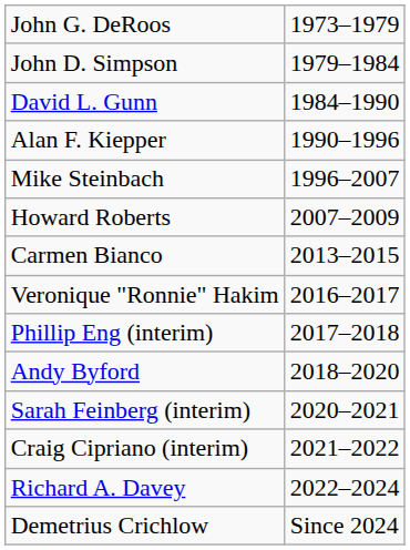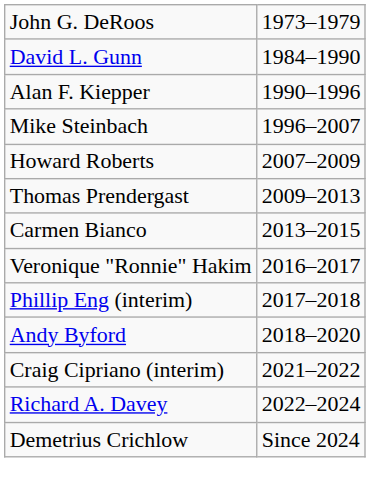 <table class="wikitable">
 <tr>
 <td>John G. DeRoos</td>
 <td>1973–1979</td>
-</tr>
-<tr>
-<td>John D. Simpson</td>
-<td>1979–1984</td>
 </tr>
 <tr>
 <td><a href='#'>David L. Gunn</a></td>
 <td>1984–1990</td>
 </tr>
 <tr>
 <td>Alan F. Kiepper</td>
 <td>1990–1996</td>
 </tr>
 <tr>
 <td>Mike Steinbach</td>
 <td>1996–2007</td>
 </tr>
 <tr>
 <td>Howard Roberts</td>
 <td>2007–2009</td>
 </tr>
 <tr>
+<td>Thomas Prendergast</td>
+<td>2009–2013</td>
+</tr>
+<tr>
 <td>Carmen Bianco</td>
 <td>2013–2015</td>
 </tr>
 <tr>
 <td>Veronique "Ronnie" Hakim</td>
 <td>2016–2017</td>
 </tr>
 <tr>
 <td><a href='#'>Phillip Eng</a> (interim)</td>
 <td>2017–2018</td>
 </tr>
 <tr>
 <td><a href='#'>Andy Byford</a></td>
 <td>2018–2020</td>
 </tr>
 <tr>
-<td><a href='#'>Sarah Feinberg</a> (interim)</td>
-<td>2020–2021</td>
-</tr>
-<tr>
 <td>Craig Cipriano (interim)</td>
 <td>2021–2022</td>
 </tr>
 <tr>
 <td><a href='#'>Richard A. Davey</a></td>
 <td>2022–2024</td>
 </tr>
 <tr>
 <td>Demetrius Crichlow</td>
 <td>Since 2024</td>
 </tr>
 </table>
